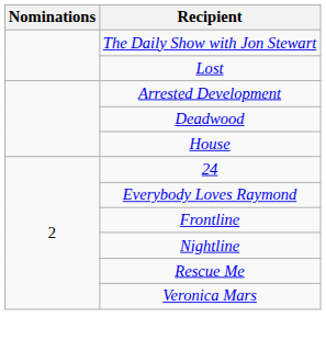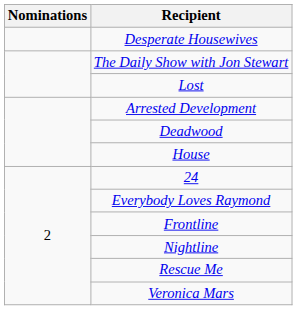 <table class="wikitable sortable" style="text-align: center">
 <tr>
 <th scope="col" style="width:55px;">Nominations</th>
 <th scope="col" style="text-align:center;">Recipient</th>
+</tr>
+<tr>
+<td rowspan="1"></td>
+<td><em><a href='#'>Desperate Housewives</a></em></td>
 </tr>
 <tr>
 <td rowspan="2"></td>
 <td><em><a href='#'>The Daily Show with Jon Stewart</a></em></td>
 </tr>
 <tr>
 <td><em><a href='#'>Lost</a></em></td>
 </tr>
 <tr>
 <td rowspan="3"></td>
 <td><em><a href='#'>Arrested Development</a></em></td>
 </tr>
 <tr>
 <td><em><a href='#'>Deadwood</a></em></td>
 </tr>
 <tr>
 <td><em><a href='#'>House</a></em></td>
 </tr>
 <tr>
 <td rowspan="6" style="text-align:center">2</td>
 <td><em><a href='#'>24</a></em></td>
 </tr>
 <tr>
 <td><em><a href='#'>Everybody Loves Raymond</a></em></td>
 </tr>
 <tr>
 <td><em><a href='#'>Frontline</a></em></td>
 </tr>
 <tr>
 <td><em><a href='#'>Nightline</a></em></td>
 </tr>
 <tr>
 <td><em><a href='#'>Rescue Me</a></em></td>
 </tr>
 <tr>
 <td><em><a href='#'>Veronica Mars</a></em></td>
 </tr>
 </table>
